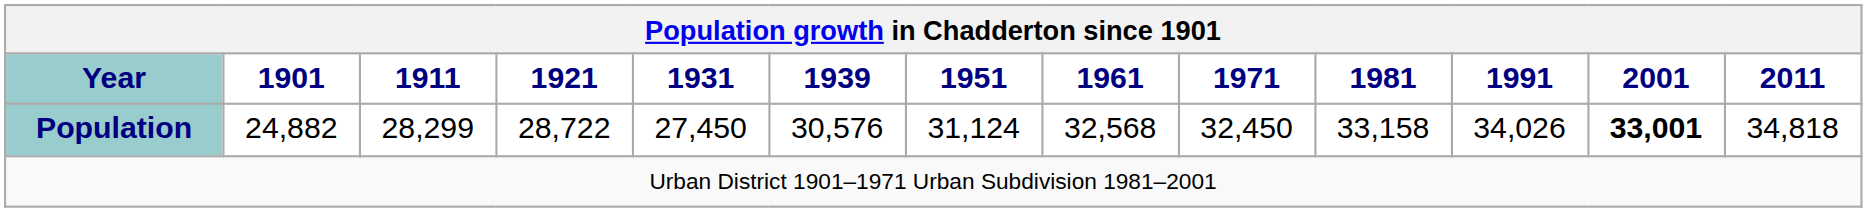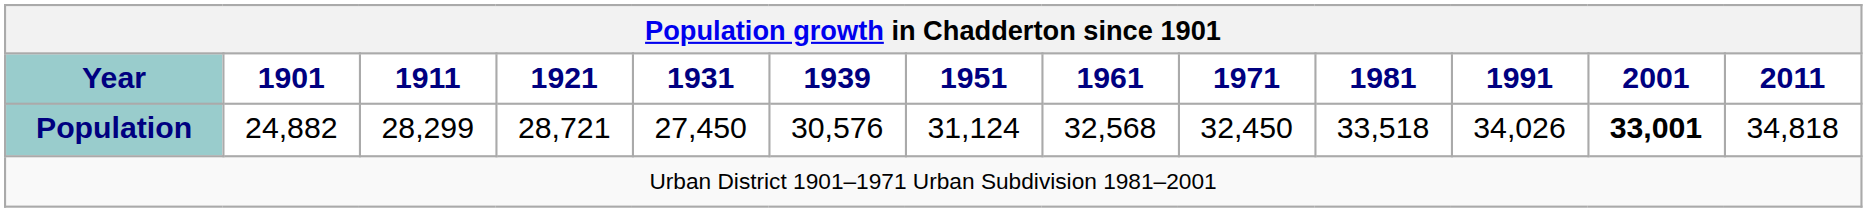 <table class="wikitable" style="font-size:90%; width:70%; border:0; text-align:center; line-height:120%;">
 <tr>
 <th colspan="13" style="text-align:center;font-size:90%;"><a href='#'>Population growth</a> in Chadderton since 1901</th>
 </tr>
 <tr>
 <th style="background:#9cc; color:navy; height:17px;">Year</th>
 <th style="background:#fff; color:navy;">1901</th>
 <th style="background:#fff; color:navy;">1911</th>
 <th style="background:#fff; color:navy;">1921</th>
 <th style="background:#fff; color:navy;">1931</th>
 <th style="background:#fff; color:navy;">1939</th>
 <th style="background:#fff; color:navy;">1951</th>
 <th style="background:#fff; color:navy;">1961</th>
 <th style="background:#fff; color:navy;">1971</th>
 <th style="background:#fff; color:navy;">1981</th>
 <th style="background:#fff; color:navy;">1991</th>
 <th style="background:#fff; color:navy;">2001</th>
 <th style="background:#fff; color:navy;">2011</th>
 </tr>
 <tr style="text-align:center;">
 <th style="background:#9cc; color:navy; height:17px;">Population</th>
 <td style="background:#fff; color:black;">24,882</td>
 <td style="background:#fff; color:black;">28,299</td>
-<td style="background:#fff; color:black;">28,722</td>
+<td style="background:#fff; color:black;">28,721</td>
 <td style="background:#fff; color:black;">27,450</td>
 <td style="background:#fff; color:black;">30,576</td>
 <td style="background:#fff; color:black;">31,124</td>
 <td style="background:#fff; color:black;">32,568</td>
 <td style="background:#fff; color:black;">32,450</td>
-<td style="background:#fff; color:black;">33,158</td>
+<td style="background:#fff; color:black;">33,518</td>
 <td style="background:#fff; color:black;">34,026</td>
 <td style="background:#fff; color:black;"><strong>33,001</strong></td>
 <td style="background:#fff; color:black;">34,818</td>
 </tr>
 <tr>
 <td colspan="13" style="text-align:center;font-size:90%;"><small>Urban District 1901–1971  Urban Subdivision 1981–2001</small></td>
 </tr>
 </table>
